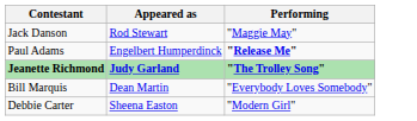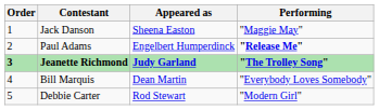 <table class="wikitable">
 <tr>
+<th>Order</th>
 <th>Contestant</th>
 <th>Appeared as</th>
 <th>Performing</th>
 </tr>
 <tr>
+<td>1</td>
 <td>Jack Danson</td>
-<td><a href='#'>Rod Stewart</a></td>
+<td><a href='#'>Sheena Easton</a></td>
 <td>"<a href='#'>Maggie May</a>"</td>
 </tr>
 <tr>
+<td>2</td>
 <td>Paul Adams</td>
 <td><a href='#'>Engelbert Humperdinck</a></td>
 <td><strong>"<a href='#'>Release Me</a>"</strong></td>
 </tr>
 <tr style="background:#ACE1AF;">
+<td><strong>3</strong></td>
 <td><strong>Jeanette Richmond</strong></td>
 <td><strong><a href='#'>Judy Garland</a></strong></td>
 <td><strong>"<a href='#'>The Trolley Song</a>"</strong></td>
 </tr>
 <tr>
+<td>4</td>
 <td>Bill Marquis</td>
 <td><a href='#'>Dean Martin</a></td>
 <td>"<a href='#'>Everybody Loves Somebody</a>"</td>
 </tr>
 <tr>
+<td>5</td>
 <td>Debbie Carter</td>
-<td><a href='#'>Sheena Easton</a></td>
+<td><a href='#'>Rod Stewart</a></td>
 <td>"<a href='#'>Modern Girl</a>"</td>
 </tr>
 </table>
